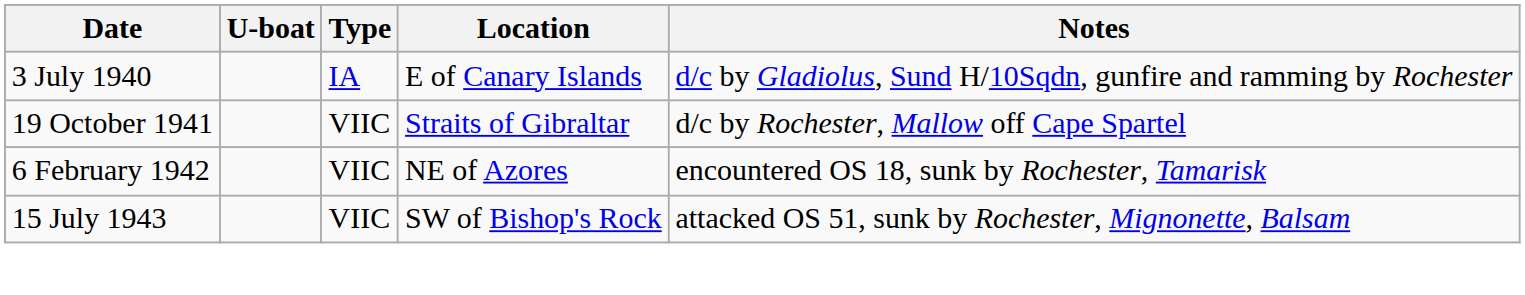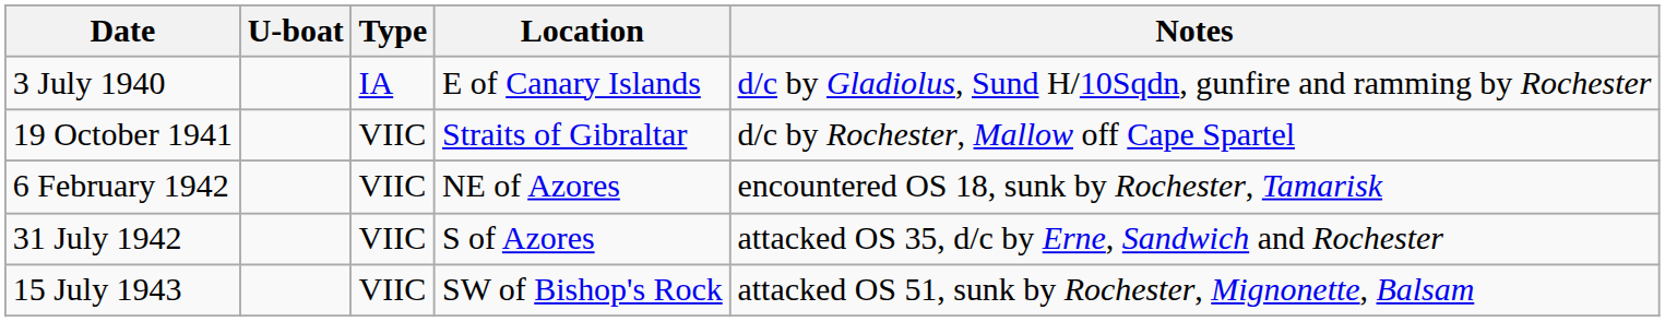 <table class="wikitable">
 <tr>
 <th>Date</th>
 <th>U-boat</th>
 <th>Type</th>
 <th>Location</th>
 <th>Notes</th>
 </tr>
 <tr>
 <td>3 July 1940</td>
 <td></td>
 <td><a href='#'>IA</a></td>
 <td>E of <a href='#'>Canary Islands</a><br> </td>
 <td><a href='#'>d/c</a> by <a href='#'><em>Gladiolus</em></a>, <a href='#'>Sund</a> H/<a href='#'>10Sqdn</a>, gunfire and ramming by <em>Rochester</em></td>
 </tr>
 <tr>
 <td>19 October 1941</td>
 <td></td>
 <td>VIIC</td>
 <td><a href='#'>Straits of Gibraltar</a><br> </td>
 <td>d/c by <em>Rochester</em>, <a href='#'><em>Mallow</em></a> off <a href='#'>Cape Spartel</a></td>
 </tr>
 <tr>
 <td>6 February 1942</td>
 <td></td>
 <td>VIIC</td>
 <td>NE of <a href='#'>Azores</a><br> </td>
 <td>encountered OS 18, sunk by <em>Rochester</em>, <a href='#'><em>Tamarisk</em></a></td>
 </tr>
 <tr>
+<td>31 July 1942</td>
+<td></td>
+<td>VIIC</td>
+<td>S of <a href='#'>Azores</a><br> </td>
+<td>attacked OS 35, d/c by <a href='#'><em>Erne</em></a>, <a href='#'><em>Sandwich</em></a> and  <em>Rochester</em></td>
+</tr>
+<tr>
 <td>15 July 1943</td>
 <td></td>
 <td>VIIC</td>
 <td>SW of <a href='#'>Bishop's Rock</a><br> </td>
 <td>attacked OS 51, sunk by <em>Rochester</em>, <a href='#'><em>Mignonette</em></a>, <a href='#'><em>Balsam</em></a></td>
 </tr>
 </table>
